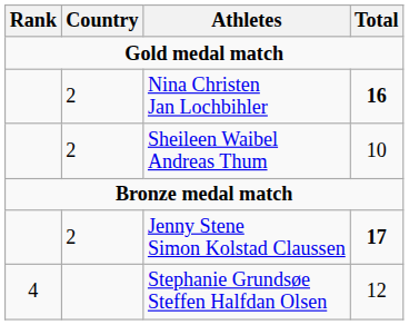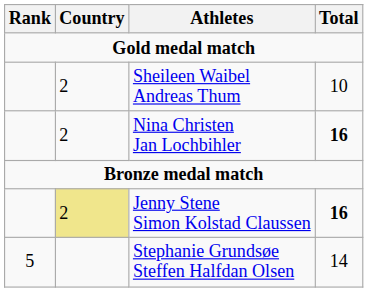 <table class="wikitable" style="text-align:center">
 <tr>
 <th>Rank</th>
 <th>Country</th>
 <th>Athletes</th>
 <th>Total</th>
 </tr>
 <tr>
 <td colspan=4><strong>Gold medal match</strong></td>
 </tr>
 <tr>
 <td></td>
 <td align=left> 2</td>
-<td align=left><a href='#'>Nina Christen</a><br><a href='#'>Jan Lochbihler</a></td>
-<td><strong>16</strong></td>
+<td align=left><a href='#'>Sheileen Waibel</a> <br><a href='#'>Andreas Thum</a></td>
+<td>10</td>
 </tr>
 <tr>
 <td></td>
 <td align=left> 2</td>
-<td align=left><a href='#'>Sheileen Waibel</a> <br><a href='#'>Andreas Thum</a></td>
-<td>10</td>
+<td align=left><a href='#'>Nina Christen</a><br><a href='#'>Jan Lochbihler</a></td>
+<td><strong>16</strong></td>
 </tr>
 <tr>
 <td colspan=4><strong>Bronze medal match</strong></td>
 </tr>
 <tr>
 <td></td>
-<td align=left> 2</td>
+<td align=left style="background: khaki;"> 2</td>
 <td align=left><a href='#'>Jenny Stene</a><br><a href='#'>Simon Kolstad Claussen</a></td>
-<td><strong>17</strong></td>
+<td><strong>16</strong></td>
 </tr>
 <tr>
-<td>4</td>
+<td>5</td>
 <td align=left></td>
 <td align=left><a href='#'>Stephanie Grundsøe</a><br><a href='#'>Steffen Halfdan Olsen</a></td>
-<td>12</td>
+<td>14</td>
 </tr>
 </table>
